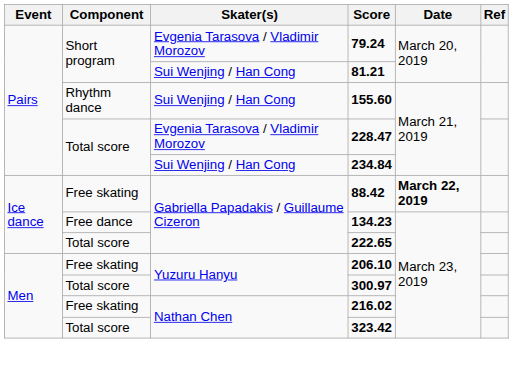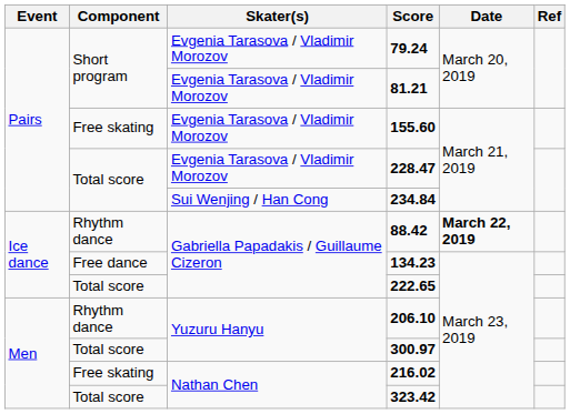 <table class="wikitable sortable">
 <tr>
 <th>Event</th>
 <th class="unsortable">Component</th>
 <th>Skater(s)</th>
 <th>Score</th>
 <th>Date</th>
 <th class="unsortable">Ref</th>
 </tr>
 <tr>
 <td rowspan=5><a href='#'>Pairs</a></td>
 <td rowspan=2>Short program</td>
 <td> <a href='#'>Evgenia Tarasova</a> / <a href='#'>Vladimir Morozov</a></td>
 <td><strong>79.24</strong></td>
 <td rowspan=2>March 20, 2019</td>
 <td rowspan=2></td>
 </tr>
 <tr>
-<td> <a href='#'>Sui Wenjing</a> / <a href='#'>Han Cong</a></td>
+<td> <a href='#'>Evgenia Tarasova</a> / <a href='#'>Vladimir Morozov</a></td>
 <td><strong>81.21</strong></td>
 </tr>
 <tr>
-<td>Rhythm dance</td>
-<td> <a href='#'>Sui Wenjing</a> / <a href='#'>Han Cong</a></td>
+<td>Free skating</td>
+<td> <a href='#'>Evgenia Tarasova</a> / <a href='#'>Vladimir Morozov</a></td>
 <td><strong>155.60</strong></td>
 <td rowspan=3>March 21, 2019</td>
 <td></td>
 </tr>
 <tr>
 <td rowspan=2>Total score</td>
 <td> <a href='#'>Evgenia Tarasova</a> / <a href='#'>Vladimir Morozov</a></td>
 <td><strong>228.47</strong></td>
 <td rowspan=2></td>
 </tr>
 <tr>
 <td> <a href='#'>Sui Wenjing</a> / <a href='#'>Han Cong</a></td>
 <td><strong>234.84</strong></td>
 </tr>
 <tr>
 <td rowspan=3><a href='#'>Ice dance</a></td>
-<td>Free skating</td>
+<td>Rhythm dance</td>
 <td rowspan=3> <a href='#'>Gabriella Papadakis</a> / <a href='#'>Guillaume Cizeron</a></td>
 <td><strong>88.42</strong></td>
 <td><strong>March 22, 2019</strong></td>
 <td></td>
 </tr>
 <tr>
 <td>Free dance</td>
 <td><strong>134.23</strong></td>
 <td rowspan=6>March 23, 2019</td>
 <td></td>
 </tr>
 <tr>
 <td>Total score</td>
 <td><strong>222.65</strong></td>
 <td></td>
 </tr>
 <tr>
 <td rowspan=4><a href='#'>Men</a></td>
-<td>Free skating</td>
+<td>Rhythm dance</td>
 <td rowspan=2> <a href='#'>Yuzuru Hanyu</a></td>
 <td><strong>206.10</strong></td>
 <td></td>
 </tr>
 <tr>
 <td>Total score</td>
 <td><strong>300.97</strong></td>
 <td></td>
 </tr>
 <tr>
 <td>Free skating</td>
 <td rowspan=2> <a href='#'>Nathan Chen</a></td>
 <td><strong>216.02</strong></td>
 <td></td>
 </tr>
 <tr>
 <td>Total score</td>
 <td><strong>323.42</strong></td>
 <td></td>
 </tr>
 </table>
